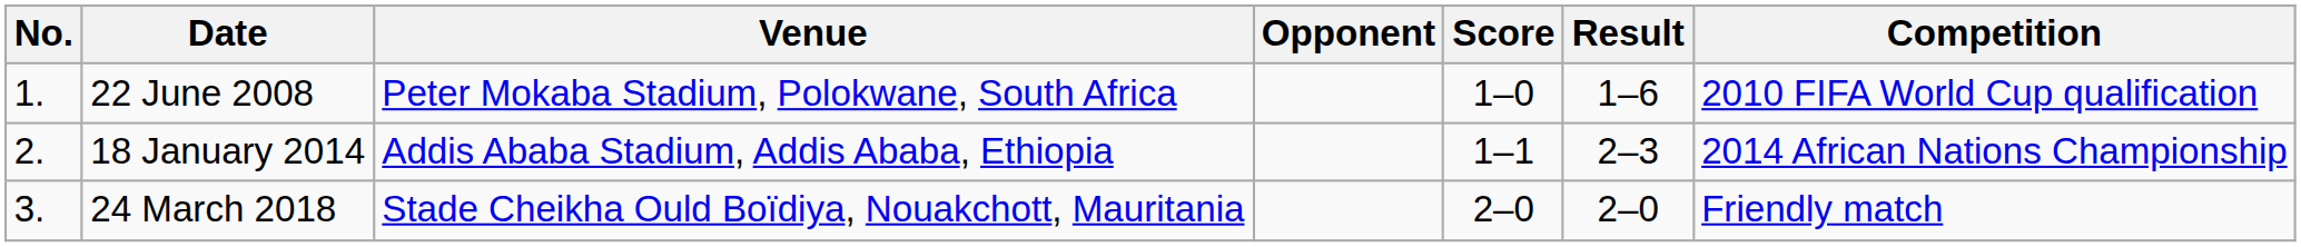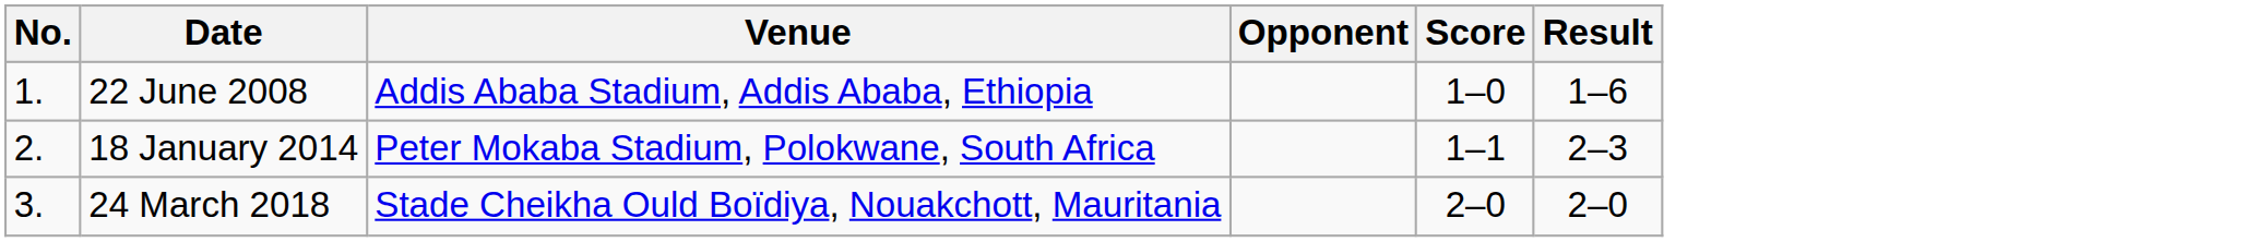 <table class="wikitable" style="font-size:100%;">
 <tr>
 <th>No.</th>
 <th>Date</th>
 <th>Venue</th>
 <th>Opponent</th>
 <th>Score</th>
 <th>Result</th>
-<th>Competition</th>
 </tr>
 <tr>
 <td>1.</td>
 <td>22 June 2008</td>
-<td><a href='#'>Peter Mokaba Stadium</a>, <a href='#'>Polokwane</a>, <a href='#'>South Africa</a></td>
+<td><a href='#'>Addis Ababa Stadium</a>, <a href='#'>Addis Ababa</a>, <a href='#'>Ethiopia</a></td>
 <td></td>
 <td align=center>1–0</td>
 <td align="center">1–6</td>
-<td><a href='#'>2010 FIFA World Cup qualification</a></td>
 </tr>
 <tr>
 <td>2.</td>
 <td>18 January 2014</td>
-<td><a href='#'>Addis Ababa Stadium</a>, <a href='#'>Addis Ababa</a>, <a href='#'>Ethiopia</a></td>
+<td><a href='#'>Peter Mokaba Stadium</a>, <a href='#'>Polokwane</a>, <a href='#'>South Africa</a></td>
 <td></td>
 <td align=center>1–1</td>
 <td align="center">2–3</td>
-<td><a href='#'>2014 African Nations Championship</a></td>
 </tr>
 <tr>
 <td>3.</td>
 <td>24 March 2018</td>
 <td><a href='#'>Stade Cheikha Ould Boïdiya</a>, <a href='#'>Nouakchott</a>, <a href='#'>Mauritania</a></td>
 <td></td>
 <td align=center>2–0</td>
 <td align="center">2–0</td>
-<td><a href='#'>Friendly match</a></td>
 </tr>
 </table>
